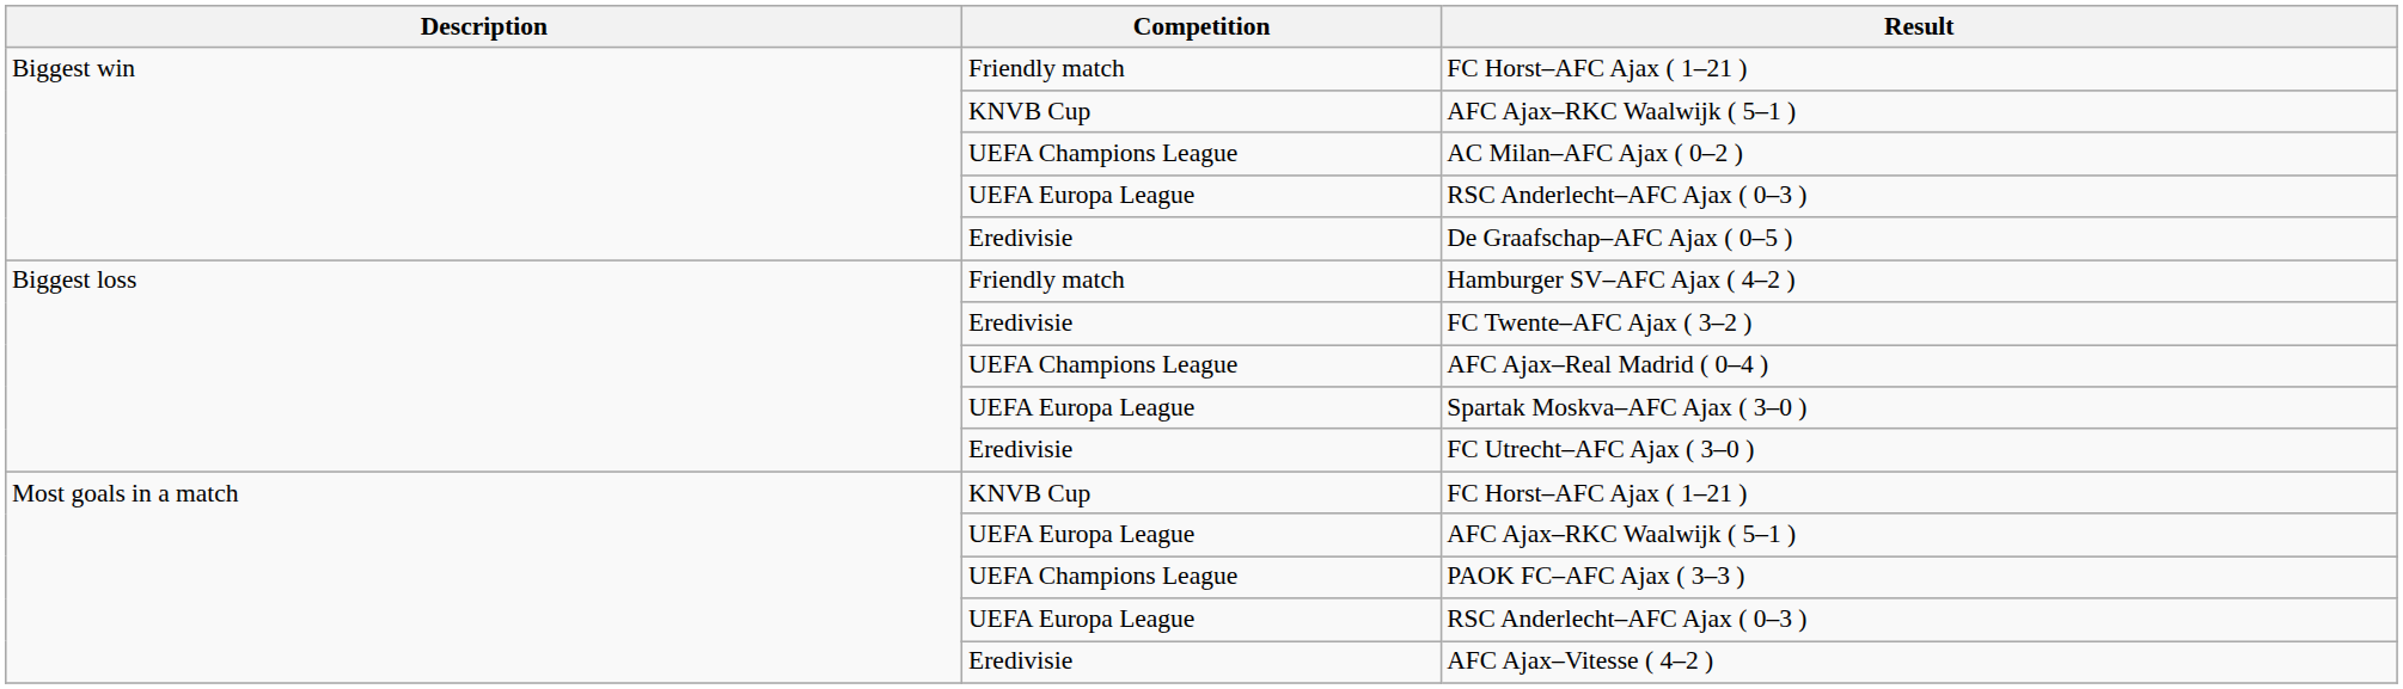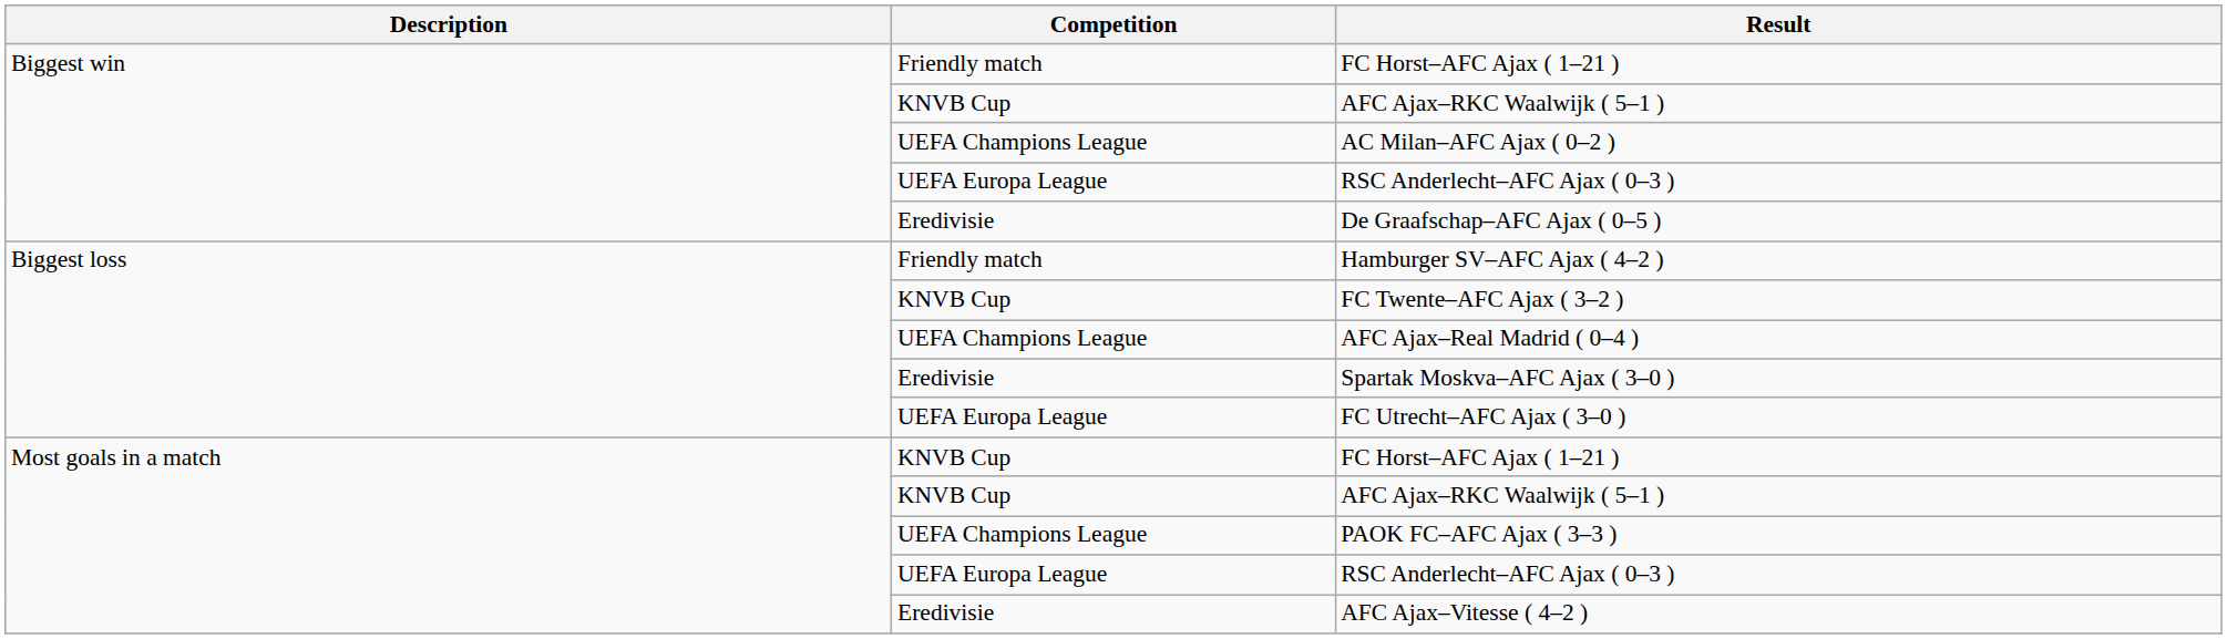 <table class="wikitable" style="width:80%; font-size:85%;">
 <tr valign=top>
 <th width=40% align=center>Description</th>
 <th width=20% align=center>Competition</th>
 <th width=40% align=center>Result</th>
 </tr>
 <tr valign=top>
 <td rowspan=5>Biggest win</td>
 <td>  Friendly match</td>
 <td>FC Horst–AFC Ajax ( 1–21 )</td>
 </tr>
 <tr>
 <td>  KNVB Cup</td>
 <td>AFC Ajax–RKC Waalwijk ( 5–1 )</td>
 </tr>
 <tr>
 <td> UEFA Champions League</td>
 <td>AC Milan–AFC Ajax ( 0–2 )</td>
 </tr>
 <tr>
 <td> UEFA Europa League</td>
 <td>RSC Anderlecht–AFC Ajax ( 0–3 )</td>
 </tr>
 <tr>
 <td> Eredivisie</td>
 <td>De Graafschap–AFC Ajax ( 0–5 )</td>
 </tr>
 <tr valign=top>
 <td rowspan=5>Biggest loss</td>
 <td> Friendly match</td>
 <td>Hamburger SV–AFC Ajax ( 4–2 )</td>
 </tr>
 <tr>
-<td> Eredivisie</td>
+<td> KNVB Cup</td>
 <td>FC Twente–AFC Ajax ( 3–2 )</td>
 </tr>
 <tr>
 <td> UEFA Champions League</td>
 <td>AFC Ajax–Real Madrid ( 0–4 )</td>
 </tr>
 <tr>
-<td> UEFA Europa League</td>
+<td> Eredivisie</td>
 <td>Spartak Moskva–AFC Ajax ( 3–0 )</td>
 </tr>
 <tr>
-<td> Eredivisie</td>
+<td> UEFA Europa League</td>
 <td>FC Utrecht–AFC Ajax ( 3–0 )</td>
 </tr>
 <tr valign=top>
 <td rowspan=6>Most goals in a match</td>
 <td> KNVB Cup</td>
 <td>FC Horst–AFC Ajax ( 1–21 )</td>
 </tr>
 <tr>
-<td> UEFA Europa League</td>
+<td> KNVB Cup</td>
 <td>AFC Ajax–RKC Waalwijk ( 5–1 )</td>
 </tr>
 <tr>
 <td> UEFA Champions League</td>
 <td>PAOK FC–AFC Ajax ( 3–3 )</td>
 </tr>
 <tr>
 <td> UEFA Europa League</td>
 <td>RSC Anderlecht–AFC Ajax ( 0–3 )</td>
 </tr>
 <tr>
 <td> Eredivisie</td>
 <td>AFC Ajax–Vitesse ( 4–2 )</td>
 </tr>
 </table>
